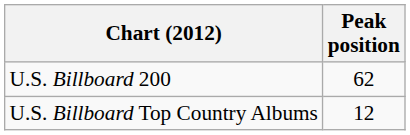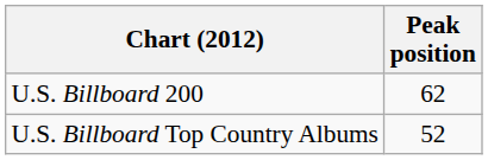 <table class="wikitable">
 <tr>
 <th>Chart (2012)</th>
 <th>Peak<br>position</th>
 </tr>
 <tr>
 <td>U.S. <em>Billboard</em> 200</td>
 <td align="center">62</td>
 </tr>
 <tr>
 <td>U.S. <em>Billboard</em> Top Country Albums</td>
-<td align="center">12</td>
+<td align="center">52</td>
 </tr>
 </table>
